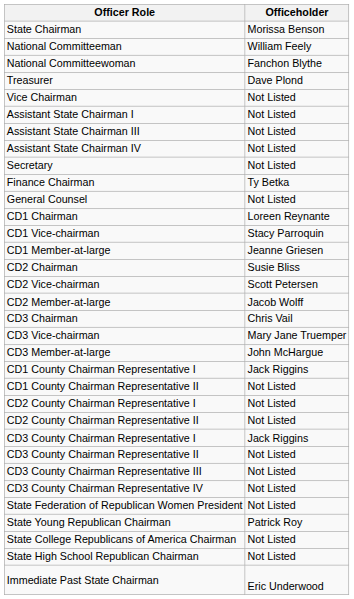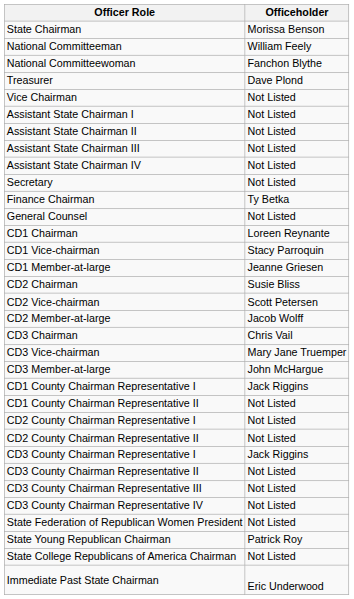 <table class="wikitable">
 <tr>
 <th>Officer Role</th>
 <th>Officeholder</th>
 </tr>
 <tr>
 <td>State Chairman</td>
 <td>Morissa Benson</td>
 </tr>
 <tr>
 <td>National Committeeman</td>
 <td>William Feely</td>
 </tr>
 <tr>
 <td>National Committeewoman</td>
 <td>Fanchon Blythe</td>
 </tr>
 <tr>
 <td>Treasurer</td>
 <td>Dave Plond</td>
 </tr>
 <tr>
 <td>Vice Chairman</td>
 <td>Not Listed</td>
 </tr>
 <tr>
 <td>Assistant State Chairman I</td>
+<td>Not Listed</td>
+</tr>
+<tr>
+<td>Assistant State Chairman II</td>
 <td>Not Listed</td>
 </tr>
 <tr>
 <td>Assistant State Chairman III</td>
 <td>Not Listed</td>
 </tr>
 <tr>
 <td>Assistant State Chairman IV</td>
 <td>Not Listed</td>
 </tr>
 <tr>
 <td>Secretary</td>
 <td>Not Listed</td>
 </tr>
 <tr>
 <td>Finance Chairman</td>
 <td>Ty Betka</td>
 </tr>
 <tr>
 <td>General Counsel</td>
 <td>Not Listed</td>
 </tr>
 <tr>
 <td>CD1 Chairman</td>
 <td>Loreen Reynante</td>
 </tr>
 <tr>
 <td>CD1 Vice-chairman</td>
 <td>Stacy Parroquin</td>
 </tr>
 <tr>
 <td>CD1 Member-at-large</td>
 <td>Jeanne Griesen</td>
 </tr>
 <tr>
 <td>CD2 Chairman</td>
 <td>Susie Bliss</td>
 </tr>
 <tr>
 <td>CD2 Vice-chairman</td>
 <td>Scott Petersen</td>
 </tr>
 <tr>
 <td>CD2 Member-at-large</td>
 <td>Jacob Wolff</td>
 </tr>
 <tr>
 <td>CD3 Chairman</td>
 <td>Chris Vail</td>
 </tr>
 <tr>
 <td>CD3 Vice-chairman</td>
 <td>Mary Jane Truemper</td>
 </tr>
 <tr>
 <td>CD3 Member-at-large</td>
 <td>John McHargue</td>
 </tr>
 <tr>
 <td>CD1 County Chairman Representative I </td>
 <td>Jack Riggins</td>
 </tr>
 <tr>
 <td>CD1 County Chairman Representative II</td>
 <td>Not Listed</td>
 </tr>
 <tr>
 <td>CD2 County Chairman Representative I</td>
 <td>Not Listed</td>
 </tr>
 <tr>
 <td>CD2 County Chairman Representative II</td>
 <td>Not Listed</td>
 </tr>
 <tr>
 <td>CD3 County Chairman Representative I</td>
 <td>Jack Riggins</td>
 </tr>
 <tr>
 <td>CD3 County Chairman Representative II</td>
 <td>Not Listed</td>
 </tr>
 <tr>
 <td>CD3 County Chairman Representative III</td>
 <td>Not Listed</td>
 </tr>
 <tr>
 <td>CD3 County Chairman Representative IV</td>
 <td>Not Listed</td>
 </tr>
 <tr>
 <td>State Federation of Republican Women President </td>
 <td>Not Listed</td>
 </tr>
 <tr>
 <td>State Young Republican Chairman </td>
 <td>Patrick Roy</td>
 </tr>
 <tr>
 <td>State College Republicans of America Chairman </td>
 <td>Not Listed</td>
 </tr>
 <tr>
-<td>State High School Republican Chairman </td>
-<td>Not Listed</td>
-</tr>
-<tr>
 <td>Immediate Past State Chairman</td>
 <td><br>Eric Underwood</td>
 </tr>
 </table>
